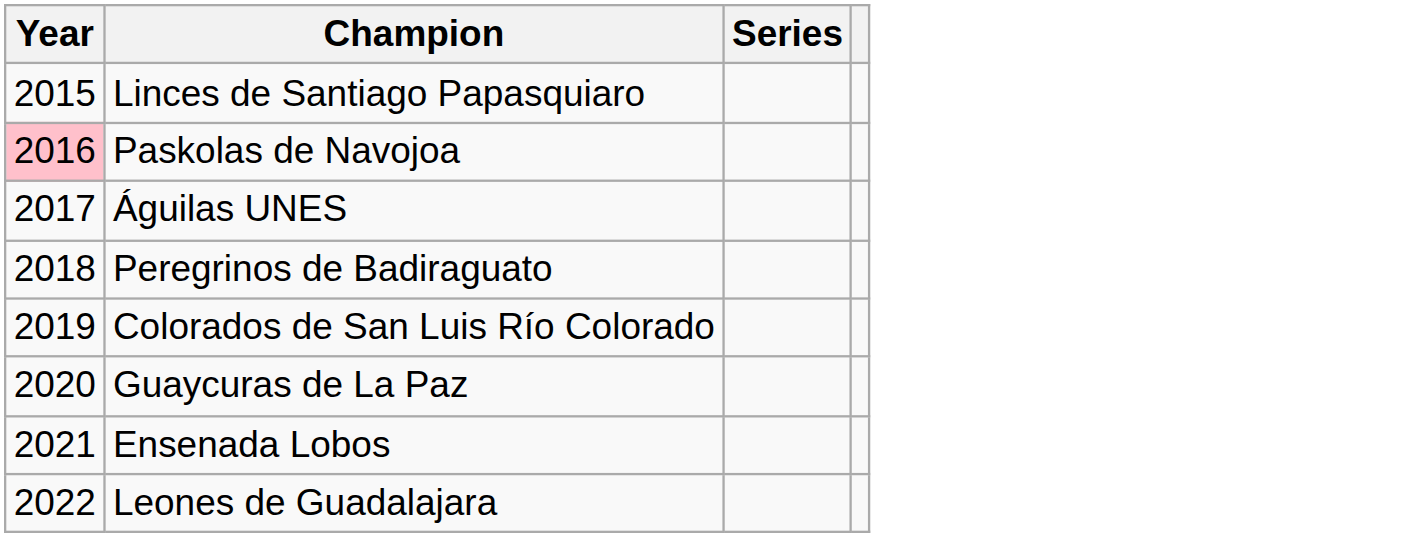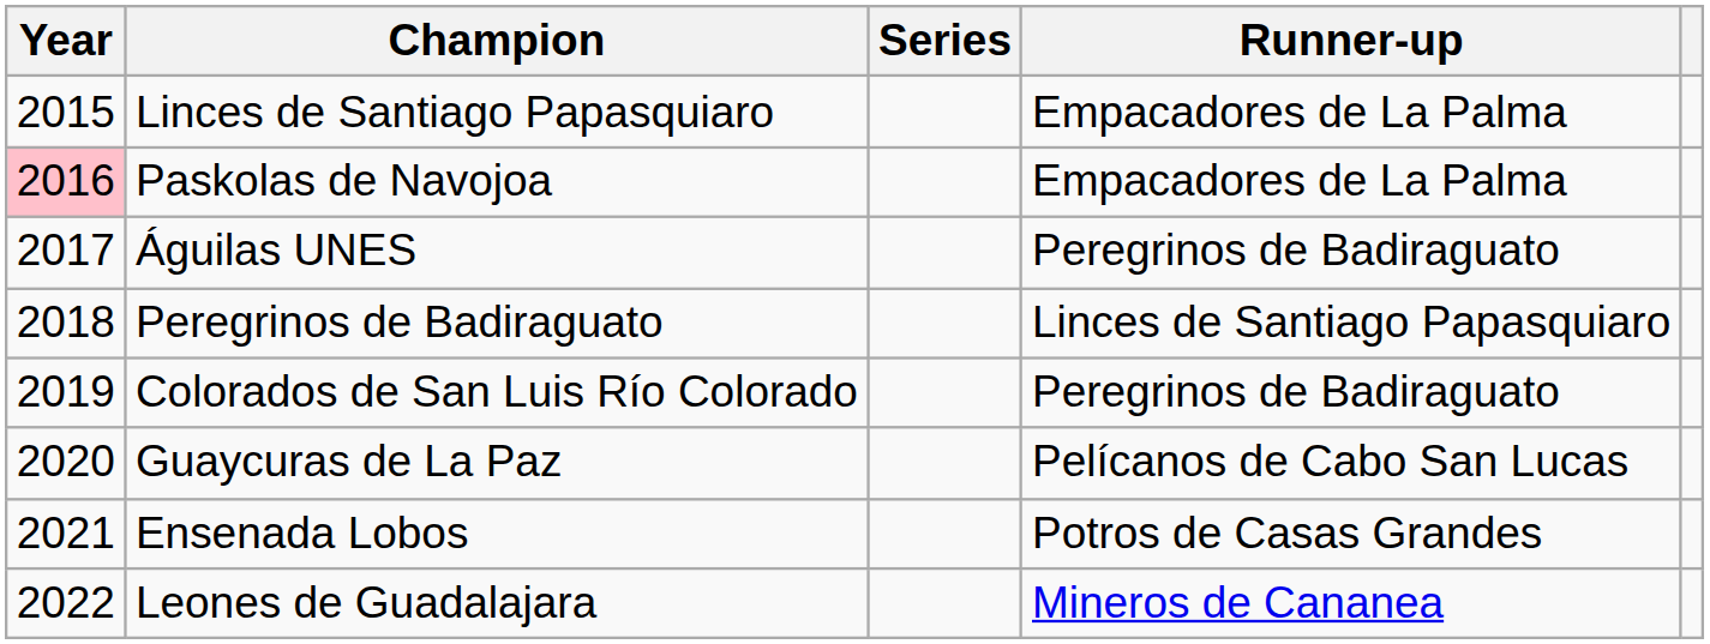 <table class="wikitable sortable">
 <tr>
 <th>Year</th>
 <th>Champion</th>
 <th>Series</th>
+<th>Runner-up</th>
 <th class=unsortable></th>
 </tr>
 <tr>
 <td>2015</td>
 <td>Linces de Santiago Papasquiaro</td>
 <td></td>
+<td>Empacadores de La Palma</td>
 <td></td>
 </tr>
 <tr>
 <td style="background: pink;">2016</td>
 <td>Paskolas de Navojoa</td>
 <td></td>
+<td>Empacadores de La Palma</td>
 <td></td>
 </tr>
 <tr>
 <td>2017</td>
 <td>Águilas UNES</td>
 <td></td>
+<td>Peregrinos de Badiraguato</td>
 <td></td>
 </tr>
 <tr>
 <td>2018</td>
 <td>Peregrinos de Badiraguato</td>
 <td></td>
+<td>Linces de Santiago Papasquiaro</td>
 <td></td>
 </tr>
 <tr>
 <td>2019</td>
 <td>Colorados de San Luis Río Colorado</td>
 <td></td>
+<td>Peregrinos de Badiraguato</td>
 <td></td>
 </tr>
 <tr>
 <td>2020</td>
 <td>Guaycuras de La Paz</td>
 <td></td>
+<td>Pelícanos de Cabo San Lucas</td>
 <td></td>
 </tr>
 <tr>
 <td>2021</td>
 <td>Ensenada Lobos</td>
 <td></td>
+<td>Potros de Casas Grandes</td>
 <td></td>
 </tr>
 <tr>
 <td>2022</td>
 <td>Leones de Guadalajara</td>
 <td></td>
+<td><a href='#'>Mineros de Cananea</a></td>
 <td></td>
 </tr>
 </table>
